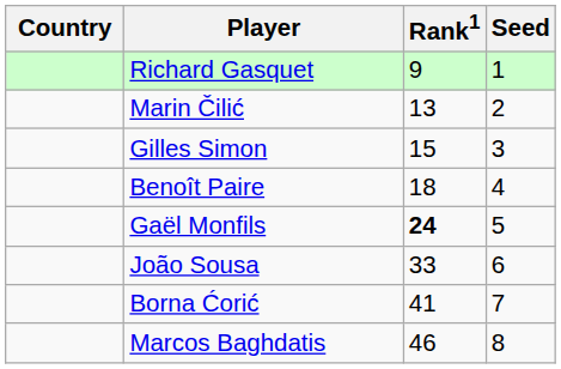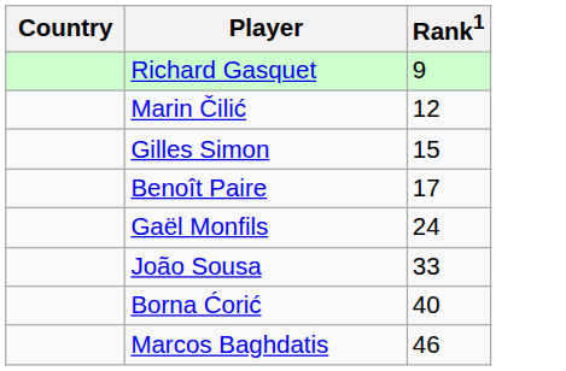 <table class="sortable wikitable">
 <tr>
 <th width="70">Country</th>
 <th width="175">Player</th>
 <th>Rank<sup>1</sup></th>
-<th>Seed</th>
 </tr>
 <tr style="background:#cfc;">
 <td></td>
 <td><a href='#'>Richard Gasquet</a></td>
 <td>9</td>
-<td>1</td>
 </tr>
 <tr>
 <td></td>
 <td><a href='#'>Marin Čilić</a></td>
-<td>13</td>
-<td>2</td>
+<td>12</td>
 </tr>
 <tr>
 <td></td>
 <td><a href='#'>Gilles Simon</a></td>
 <td>15</td>
-<td>3</td>
 </tr>
 <tr>
 <td></td>
 <td><a href='#'>Benoît Paire</a></td>
-<td>18</td>
-<td>4</td>
+<td>17</td>
 </tr>
 <tr>
 <td></td>
 <td><a href='#'>Gaël Monfils</a></td>
-<td><strong>24</strong></td>
-<td>5</td>
+<td>24</td>
 </tr>
 <tr>
 <td></td>
 <td><a href='#'>João Sousa</a></td>
 <td>33</td>
-<td>6</td>
 </tr>
 <tr>
 <td></td>
 <td><a href='#'>Borna Ćorić</a></td>
-<td>41</td>
-<td>7</td>
+<td>40</td>
 </tr>
 <tr>
 <td></td>
 <td><a href='#'>Marcos Baghdatis</a></td>
 <td>46</td>
-<td>8</td>
 </tr>
 </table>
